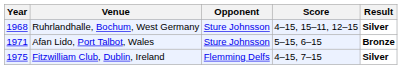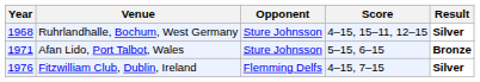 <table class="sortable wikitable" style="font-size: 90%;">
 <tr>
 <th>Year</th>
 <th>Venue</th>
 <th>Opponent</th>
 <th>Score</th>
 <th>Result</th>
 </tr>
 <tr style="background:#ECF2FF">
 <td align="center"><a href='#'>1968</a></td>
 <td align="left">Ruhrlandhalle, <a href='#'>Bochum</a>, West Germany</td>
 <td align="left"> <a href='#'>Sture Johnsson</a></td>
 <td align="left">4–15, 15–11, 12–15</td>
 <td style="text-align:left; background:white"> <strong>Silver</strong></td>
 </tr>
 <tr style="background:#ECF2FF">
 <td align="center"><a href='#'>1971</a></td>
 <td align="left">Afan Lido, <a href='#'>Port Talbot</a>, Wales</td>
 <td align="left"> <a href='#'>Sture Johnsson</a></td>
 <td align="left">5–15, 6–15</td>
 <td style="text-align:left; background:white"> <strong>Bronze</strong></td>
 </tr>
 <tr style="background:#ECF2FF">
-<td align="center"><a href='#'>1975</a></td>
+<td align="center"><a href='#'>1976</a></td>
 <td align="left"><a href='#'>Fitzwilliam Club</a>, <a href='#'>Dublin</a>, Ireland</td>
 <td align="left"> <a href='#'>Flemming Delfs</a></td>
 <td align="left">4–15, 7–15</td>
 <td style="text-align:left; background:white"> <strong>Silver</strong></td>
 </tr>
 </table>
